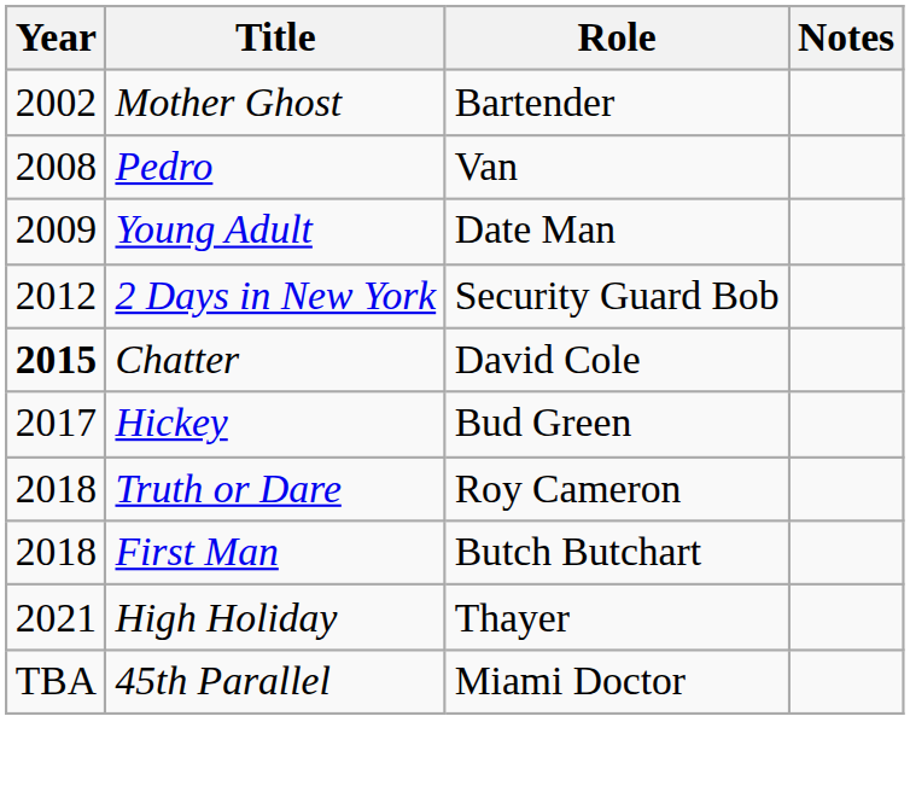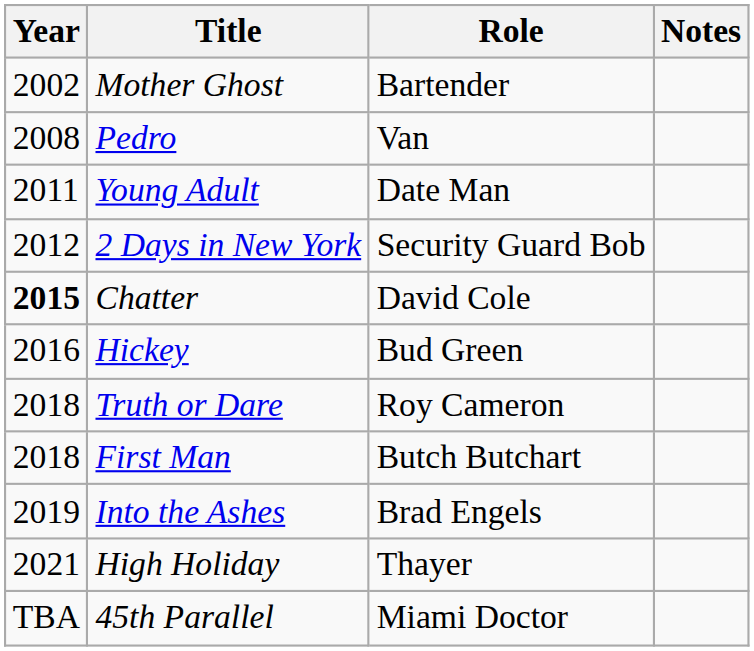 <table class="wikitable sortable">
 <tr>
 <th>Year</th>
 <th>Title</th>
 <th>Role</th>
 <th>Notes</th>
 </tr>
 <tr>
 <td>2002</td>
 <td><em>Mother Ghost</em></td>
 <td>Bartender</td>
 <td></td>
 </tr>
 <tr>
 <td>2008</td>
 <td><a href='#'><em>Pedro</em></a></td>
 <td>Van</td>
 <td></td>
 </tr>
 <tr>
-<td>2009</td>
+<td>2011</td>
 <td><a href='#'><em>Young Adult</em></a></td>
 <td>Date Man</td>
 <td></td>
 </tr>
 <tr>
 <td>2012</td>
 <td><em><a href='#'>2 Days in New York</a></em></td>
 <td>Security Guard Bob</td>
 <td></td>
 </tr>
 <tr>
 <td><strong>2015</strong></td>
 <td><em>Chatter</em></td>
 <td>David Cole</td>
 <td></td>
 </tr>
 <tr>
-<td>2017</td>
+<td>2016</td>
 <td><a href='#'><em>Hickey</em></a></td>
 <td>Bud Green</td>
 <td></td>
 </tr>
 <tr>
 <td>2018</td>
 <td><a href='#'><em>Truth or Dare</em></a></td>
 <td>Roy Cameron</td>
 <td></td>
 </tr>
 <tr>
 <td>2018</td>
 <td><a href='#'><em>First Man</em></a></td>
 <td>Butch Butchart</td>
 <td></td>
 </tr>
 <tr>
+<td>2019</td>
+<td><em><a href='#'>Into the Ashes</a></em></td>
+<td>Brad Engels</td>
+<td></td>
+</tr>
+<tr>
 <td>2021</td>
 <td><em>High Holiday</em></td>
 <td>Thayer</td>
 <td></td>
 </tr>
 <tr>
 <td>TBA</td>
 <td><em>45th Parallel</em></td>
 <td>Miami Doctor</td>
 <td></td>
 </tr>
 </table>
